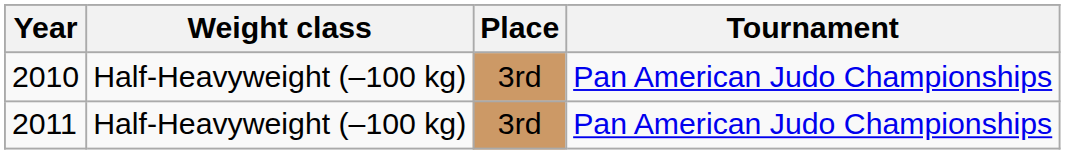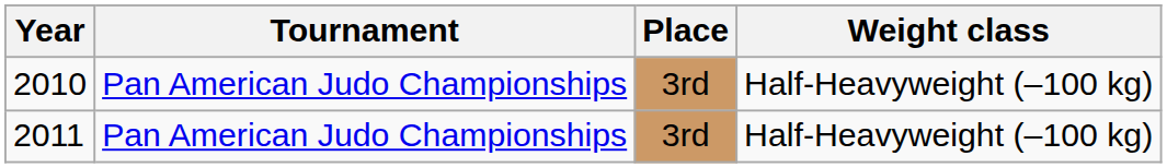 <table class=wikitable>
 <tr>
 <th>Year</th>
+<th>Tournament</th>
+<th>Place</th>
 <th>Weight class</th>
-<th>Place</th>
-<th>Tournament</th>
 </tr>
 <tr>
 <td>2010</td>
+<td><a href='#'>Pan American Judo Championships</a></td>
+<td bgcolor="cc9966" align="center">3rd</td>
 <td>Half-Heavyweight (–100 kg)</td>
-<td bgcolor="cc9966" align="center">3rd</td>
-<td><a href='#'>Pan American Judo Championships</a></td>
 </tr>
 <tr>
 <td>2011</td>
+<td><a href='#'>Pan American Judo Championships</a></td>
+<td bgcolor="cc9966" align="center">3rd</td>
 <td>Half-Heavyweight (–100 kg)</td>
-<td bgcolor="cc9966" align="center">3rd</td>
-<td><a href='#'>Pan American Judo Championships</a></td>
 </tr>
 </table>
